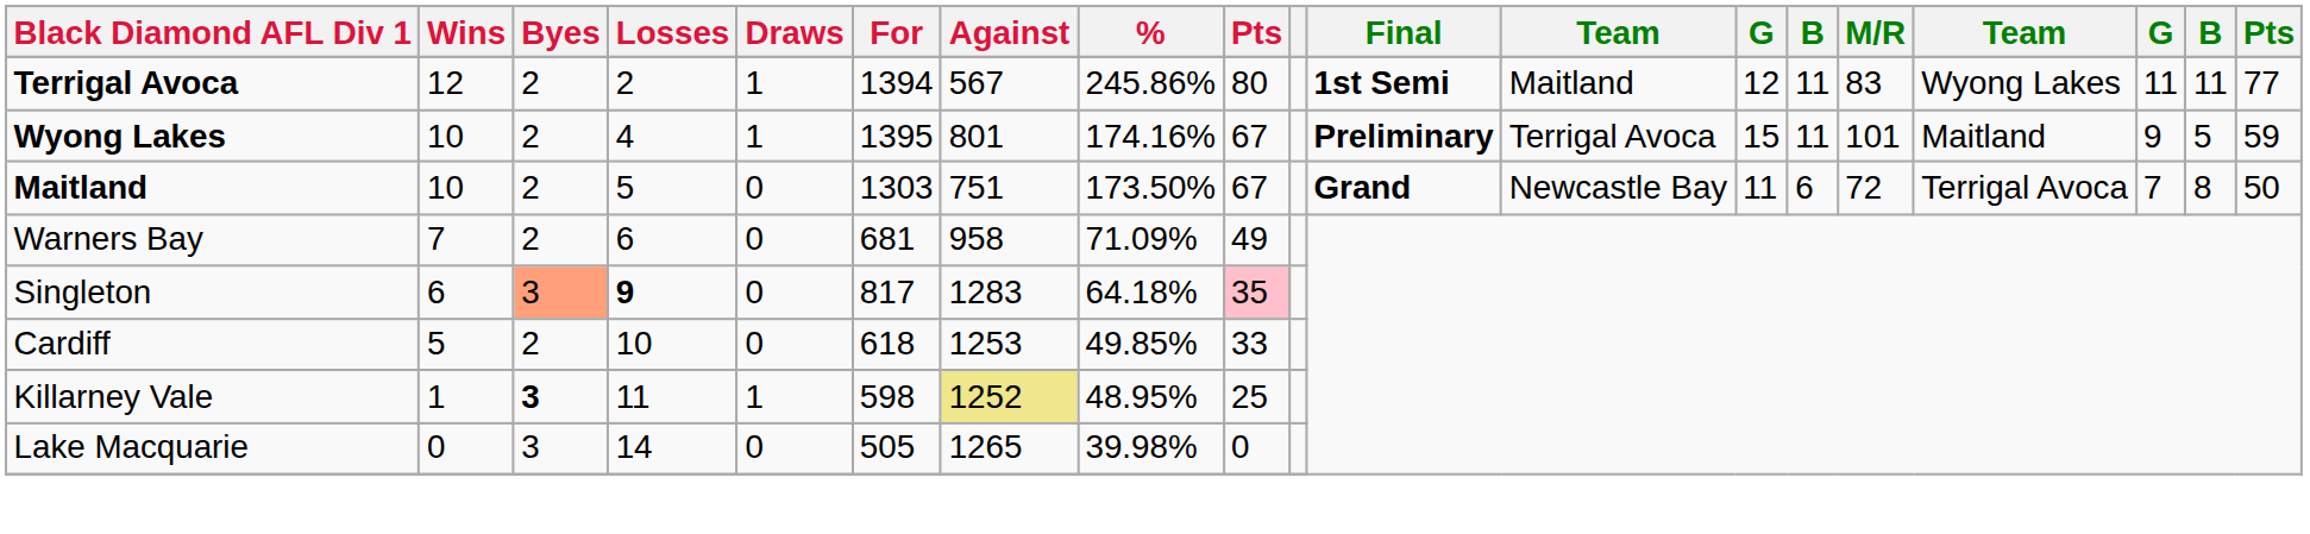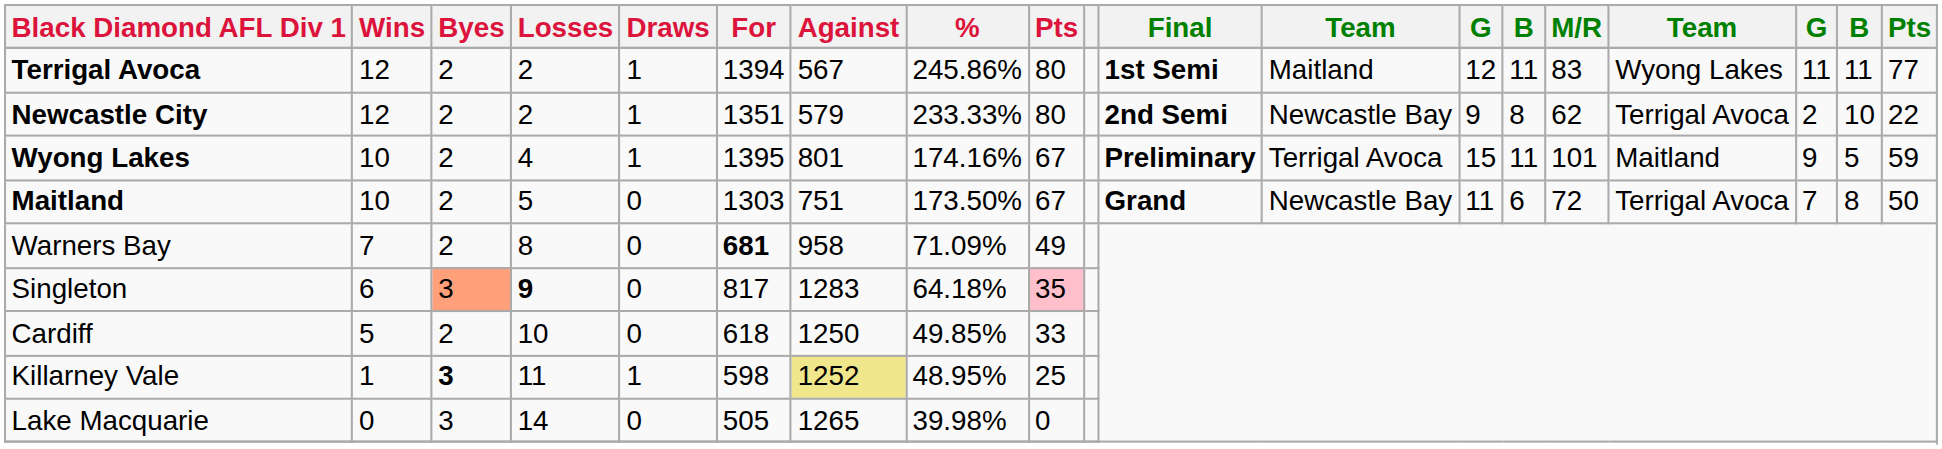 <table style="font-size: 85%; text-align: left;" class="wikitable">
 <tr>
 <th style="color:crimson">Black Diamond AFL Div 1</th>
 <th style="color:crimson">Wins</th>
 <th style="color:crimson">Byes</th>
 <th style="color:crimson">Losses</th>
 <th style="color:crimson">Draws</th>
 <th style="color:crimson">For</th>
 <th style="color:crimson">Against</th>
 <th style="color:crimson">%</th>
 <th style="color:crimson">Pts</th>
 <th></th>
 <th style="color:green">Final</th>
 <th style="color:green">Team</th>
 <th style="color:green">G</th>
 <th style="color:green">B</th>
 <th style="color:green">M/R</th>
 <th style="color:green">Team</th>
 <th style="color:green">G</th>
 <th style="color:green">B</th>
 <th style="color:green">Pts</th>
 </tr>
 <tr>
 </tr>
 <tr>
 </tr>
 <tr>
 <td><strong>	Terrigal Avoca	</strong></td>
 <td>12</td>
 <td>2</td>
 <td>2</td>
 <td>1</td>
 <td>1394</td>
 <td>567</td>
 <td>245.86%</td>
 <td>80</td>
 <td></td>
 <td><strong>1st Semi</strong></td>
 <td>Maitland</td>
 <td>12</td>
 <td>11</td>
 <td>83</td>
 <td>Wyong Lakes</td>
 <td>11</td>
 <td>11</td>
 <td>77</td>
 </tr>
 <tr>
+<td><strong>	Newcastle City	</strong></td>
+<td>12</td>
+<td>2</td>
+<td>2</td>
+<td>1</td>
+<td>1351</td>
+<td>579</td>
+<td>233.33%</td>
+<td>80</td>
+<td></td>
+<td><strong>2nd Semi</strong></td>
+<td>Newcastle Bay</td>
+<td>9</td>
+<td>8</td>
+<td>62</td>
+<td>Terrigal Avoca</td>
+<td>2</td>
+<td>10</td>
+<td>22</td>
+</tr>
+<tr>
 <td><strong>	Wyong Lakes	</strong></td>
 <td>10</td>
 <td>2</td>
 <td>4</td>
 <td>1</td>
 <td>1395</td>
 <td>801</td>
 <td>174.16%</td>
 <td>67</td>
 <td></td>
 <td><strong>Preliminary</strong></td>
 <td>Terrigal Avoca</td>
 <td>15</td>
 <td>11</td>
 <td>101</td>
 <td>Maitland</td>
 <td>9</td>
 <td>5</td>
 <td>59</td>
 </tr>
 <tr>
 <td><strong>	Maitland	</strong></td>
 <td>10</td>
 <td>2</td>
 <td>5</td>
 <td>0</td>
 <td>1303</td>
 <td>751</td>
 <td>173.50%</td>
 <td>67</td>
 <td></td>
 <td><strong>Grand</strong></td>
 <td>Newcastle Bay</td>
 <td>11</td>
 <td>6</td>
 <td>72</td>
 <td>Terrigal Avoca</td>
 <td>7</td>
 <td>8</td>
 <td>50</td>
 </tr>
 <tr>
 <td>Warners Bay</td>
 <td>7</td>
 <td>2</td>
-<td>6</td>
+<td>8</td>
 <td>0</td>
-<td>681</td>
+<td><strong>681</strong></td>
 <td>958</td>
 <td>71.09%</td>
 <td>49</td>
 <td></td>
 </tr>
 <tr>
 <td>Singleton</td>
 <td>6</td>
 <td style="background: lightsalmon;">3</td>
 <td><strong>9</strong></td>
 <td>0</td>
 <td>817</td>
 <td>1283</td>
 <td>64.18%</td>
 <td style="background: pink;">35</td>
 <td></td>
 </tr>
 <tr>
 <td>Cardiff</td>
 <td>5</td>
 <td>2</td>
 <td>10</td>
 <td>0</td>
 <td>618</td>
-<td>1253</td>
+<td>1250</td>
 <td>49.85%</td>
 <td>33</td>
 <td></td>
 </tr>
 <tr>
 <td>Killarney Vale</td>
 <td>1</td>
 <td><strong>3</strong></td>
 <td>11</td>
 <td>1</td>
 <td>598</td>
 <td style="background: khaki;">1252</td>
 <td>48.95%</td>
 <td>25</td>
 <td></td>
 </tr>
 <tr>
 <td>Lake Macquarie</td>
 <td>0</td>
 <td>3</td>
 <td>14</td>
 <td>0</td>
 <td>505</td>
 <td>1265</td>
 <td>39.98%</td>
 <td>0</td>
 <td></td>
 </tr>
 <tr>
 </tr>
 </table>
